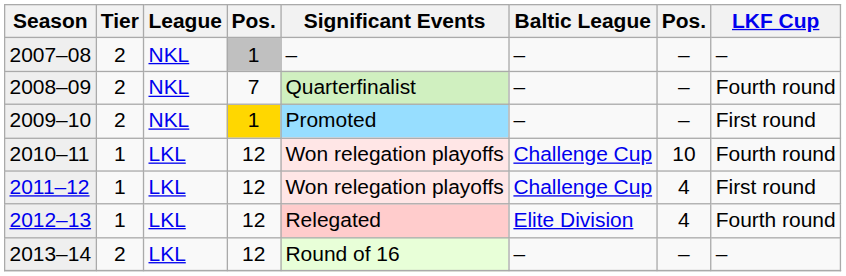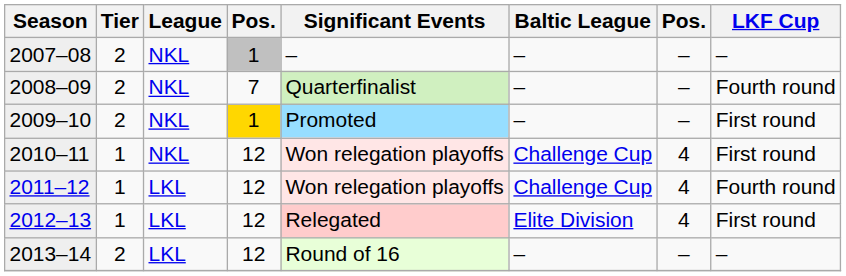 <table class="wikitable">
 <tr>
 <th>Season</th>
 <th>Tier</th>
 <th>League</th>
 <th>Pos.</th>
 <th>Significant Events</th>
 <th>Baltic League</th>
 <th>Pos.</th>
 <th><a href='#'>LKF Cup</a></th>
 </tr>
 <tr>
 <td style="background:#efefef;">2007–08</td>
 <td style="text-align:center;">2</td>
 <td><a href='#'>NKL</a></td>
 <td style="background:silver" align="center">1</td>
 <td>–</td>
 <td>–</td>
 <td align="center">–</td>
 <td>–</td>
 </tr>
 <tr>
 <td style="background:#efefef;">2008–09</td>
 <td style="text-align:center;">2</td>
 <td><a href='#'>NKL</a></td>
 <td align="center">7</td>
 <td style="background:#D0F0C0;">Quarterfinalist</td>
 <td>–</td>
 <td align="center">–</td>
 <td>Fourth round</td>
 </tr>
 <tr>
 <td style="background:#efefef;">2009–10</td>
 <td style="text-align:center;">2</td>
 <td><a href='#'>NKL</a></td>
 <td style="background:gold" align="center">1</td>
 <td style="background:#97DEFF">Promoted</td>
 <td>–</td>
 <td align="center">–</td>
 <td>First round</td>
 </tr>
 <tr>
 <td style="background:#efefef;">2010–11</td>
 <td style="text-align:center;">1</td>
-<td><a href='#'>LKL</a></td>
+<td><a href='#'>NKL</a></td>
 <td align="center">12</td>
 <td style="background:#FFE6E6">Won relegation playoffs</td>
 <td><a href='#'>Challenge Cup</a></td>
-<td align="center">10</td>
-<td>Fourth round</td>
+<td align="center">4</td>
+<td>First round</td>
 </tr>
 <tr>
 <td style="background:#efefef;"><a href='#'>2011–12</a></td>
 <td style="text-align:center;">1</td>
 <td><a href='#'>LKL</a></td>
 <td align="center">12</td>
 <td style="background:#FFE6E6">Won relegation playoffs</td>
 <td><a href='#'>Challenge Cup</a></td>
 <td align="center">4</td>
-<td>First round</td>
+<td>Fourth round</td>
 </tr>
 <tr>
 <td style="background:#efefef;"><a href='#'>2012–13</a></td>
 <td style="text-align:center;">1</td>
 <td><a href='#'>LKL</a></td>
 <td align="center">12</td>
 <td style="background:#FFCCCC">Relegated</td>
 <td><a href='#'>Elite Division</a></td>
 <td align="center">4</td>
-<td>Fourth round</td>
+<td>First round</td>
 </tr>
 <tr>
 <td style="background:#efefef;">2013–14</td>
 <td style="text-align:center;">2</td>
 <td><a href='#'>LKL</a></td>
 <td align="center">12</td>
 <td style="background:#E8FFD8;">Round of 16</td>
 <td>–</td>
 <td align="center">–</td>
 <td>–</td>
 </tr>
 <tr>
 </tr>
 </table>
